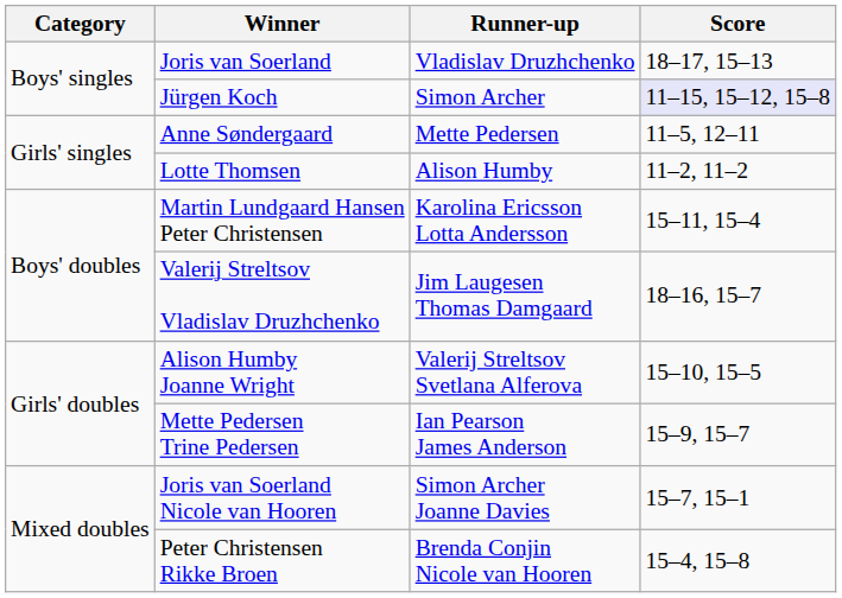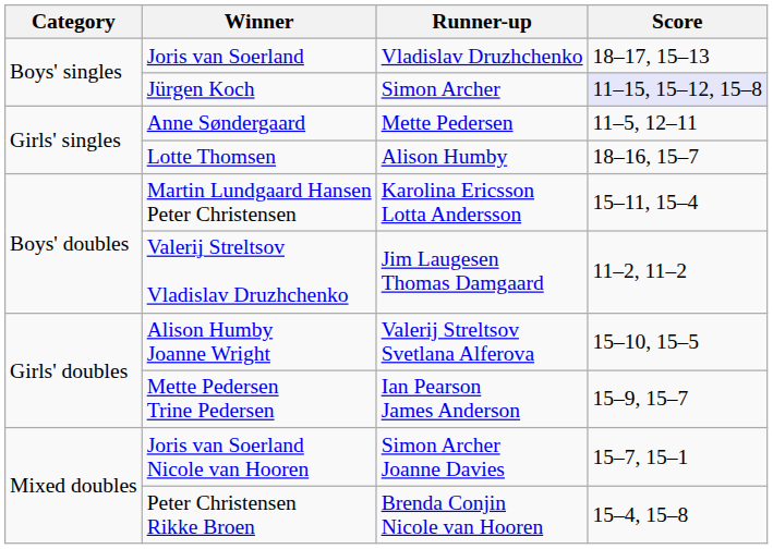 <table class="wikitable">
 <tr>
 <th>Category</th>
 <th>Winner</th>
 <th>Runner-up</th>
 <th>Score</th>
 </tr>
 <tr>
 <td rowspan=2>Boys' singles</td>
 <td> <a href='#'>Joris van Soerland</a></td>
 <td> <a href='#'>Vladislav Druzhchenko</a></td>
 <td>18–17, 15–13</td>
 </tr>
 <tr>
 <td> <a href='#'>Jürgen Koch</a></td>
 <td> <a href='#'>Simon Archer</a></td>
 <td style="background: lavender;">11–15, 15–12, 15–8</td>
 </tr>
 <tr>
 <td rowspan=2>Girls' singles</td>
 <td> <a href='#'>Anne Søndergaard</a></td>
 <td> <a href='#'>Mette Pedersen</a></td>
 <td>11–5, 12–11</td>
 </tr>
 <tr>
 <td> <a href='#'>Lotte Thomsen</a></td>
 <td> <a href='#'>Alison Humby</a></td>
-<td>11–2, 11–2</td>
+<td>18–16, 15–7</td>
 </tr>
 <tr>
 <td rowspan=2>Boys' doubles</td>
 <td> <a href='#'>Martin Lundgaard Hansen</a><br> Peter Christensen</td>
 <td> <a href='#'>Karolina Ericsson</a><br> <a href='#'>Lotta Andersson</a></td>
 <td>15–11, 15–4</td>
 </tr>
 <tr>
 <td> <a href='#'>Valerij Streltsov</a><br><br> <a href='#'>Vladislav Druzhchenko</a></td>
 <td> <a href='#'>Jim Laugesen</a><br> <a href='#'>Thomas Damgaard</a></td>
-<td>18–16, 15–7</td>
+<td>11–2, 11–2</td>
 </tr>
 <tr>
 <td rowspan=2>Girls' doubles</td>
 <td> <a href='#'>Alison Humby</a><br>  <a href='#'>Joanne Wright</a></td>
 <td> <a href='#'>Valerij Streltsov</a><br> <a href='#'>Svetlana Alferova</a></td>
 <td>15–10, 15–5</td>
 </tr>
 <tr>
 <td> <a href='#'>Mette Pedersen</a><br> <a href='#'>Trine Pedersen</a></td>
 <td> <a href='#'>Ian Pearson</a><br> <a href='#'>James Anderson</a></td>
 <td>15–9, 15–7</td>
 </tr>
 <tr>
 <td rowspan=2>Mixed doubles</td>
 <td> <a href='#'>Joris van Soerland</a><br> <a href='#'>Nicole van Hooren</a></td>
 <td> <a href='#'>Simon Archer</a><br> <a href='#'>Joanne Davies</a></td>
 <td>15–7, 15–1</td>
 </tr>
 <tr>
 <td> Peter Christensen<br> <a href='#'>Rikke Broen</a></td>
 <td> <a href='#'>Brenda Conjin</a><br> <a href='#'>Nicole van Hooren</a></td>
 <td>15–4, 15–8</td>
 </tr>
 </table>
